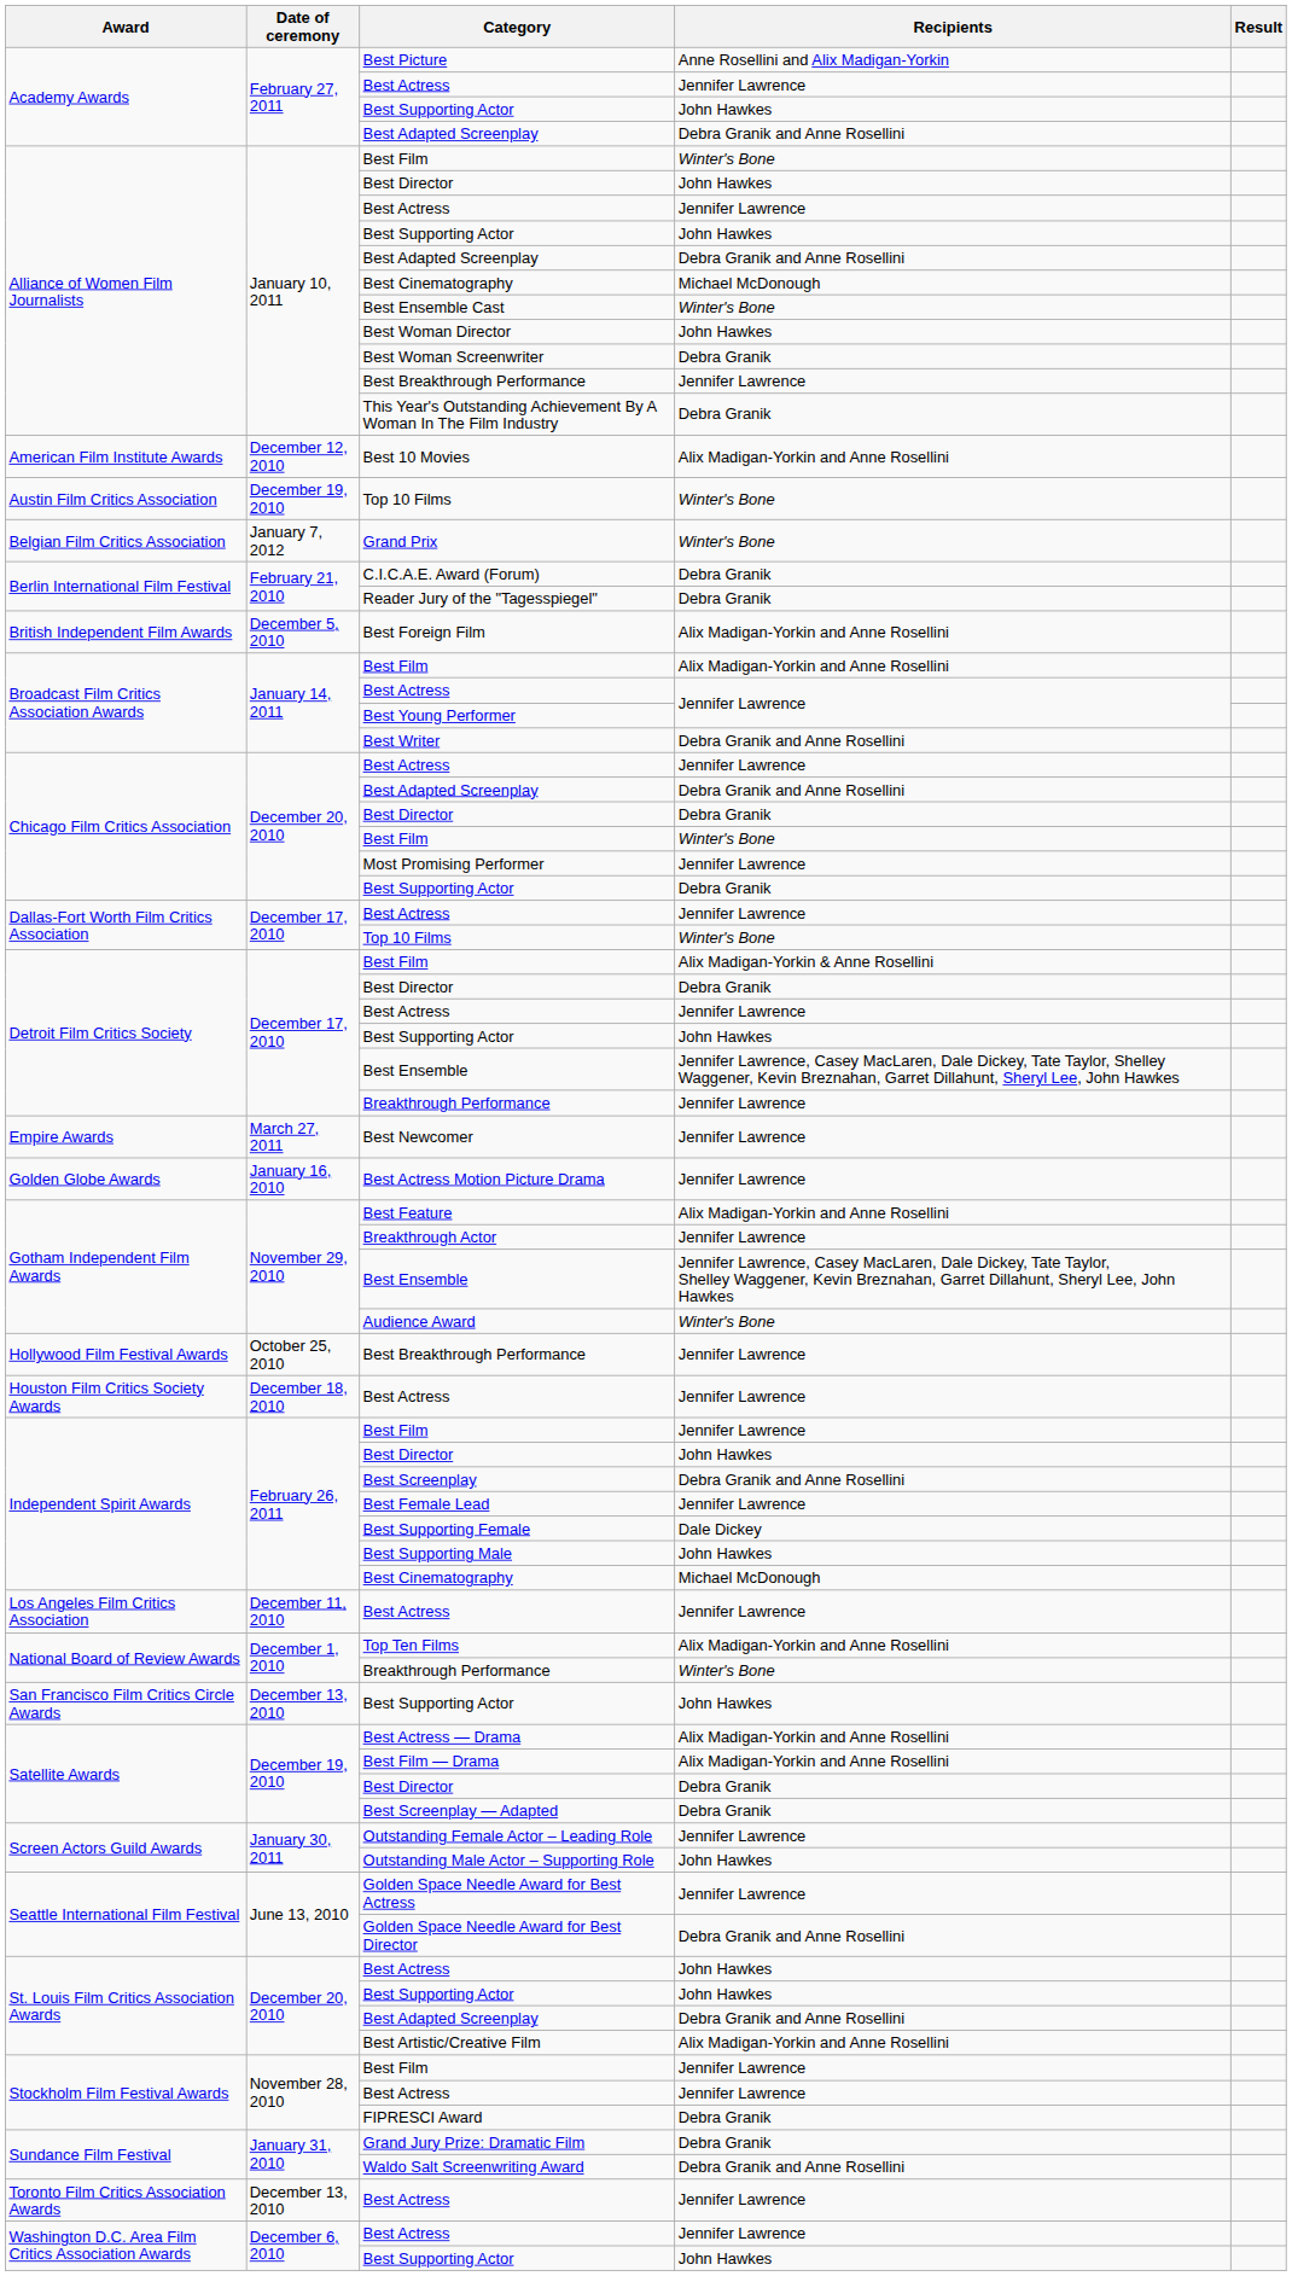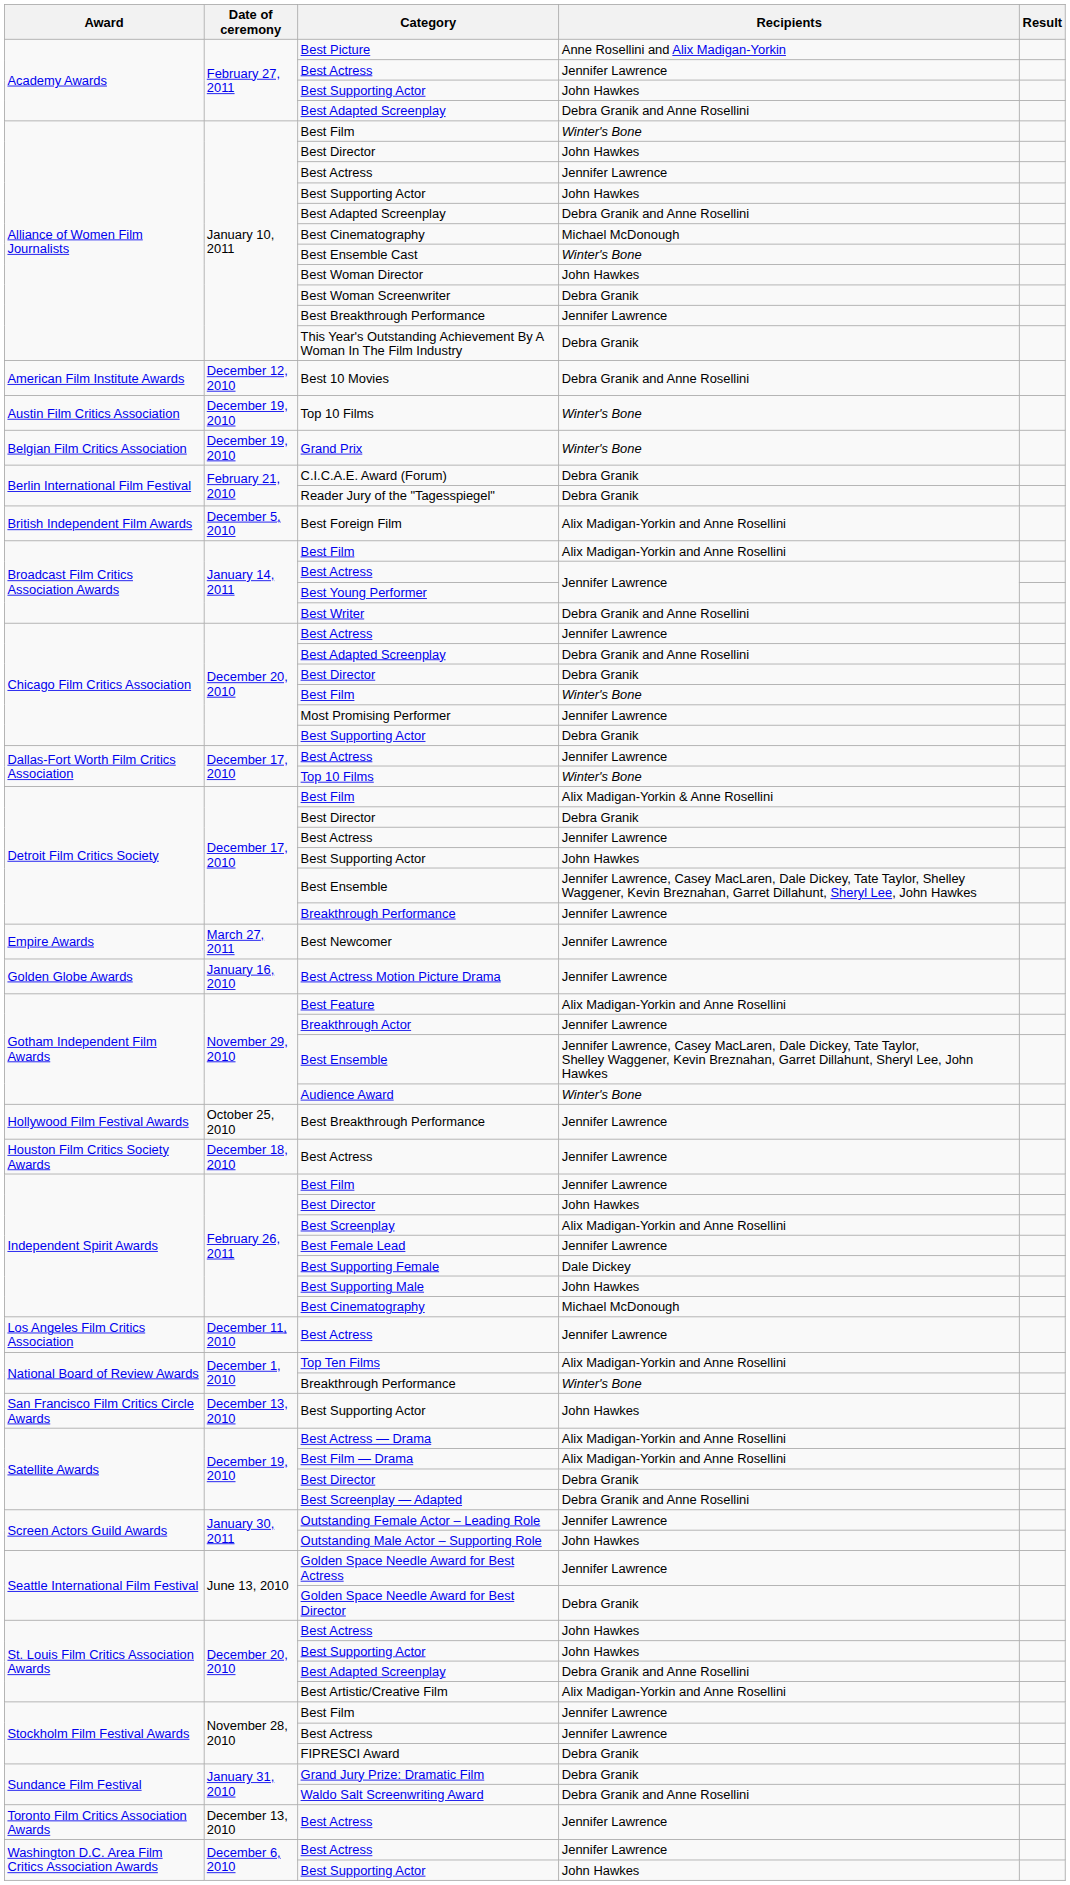 <table class="wikitable" style="font-size: 95%;">
 <tr>
 <th>Award</th>
 <th>Date of ceremony</th>
 <th>Category</th>
 <th>Recipients</th>
 <th>Result</th>
 </tr>
 <tr>
 <td rowspan="4"><a href='#'>Academy Awards</a></td>
 <td rowspan="4"><a href='#'>February 27, 2011</a></td>
 <td><a href='#'>Best Picture</a></td>
 <td>Anne Rosellini and <a href='#'>Alix Madigan-Yorkin</a></td>
 <td></td>
 </tr>
 <tr>
 <td><a href='#'>Best Actress</a></td>
 <td>Jennifer Lawrence</td>
 <td></td>
 </tr>
 <tr>
 <td><a href='#'>Best Supporting Actor</a></td>
 <td>John Hawkes</td>
 <td></td>
 </tr>
 <tr>
 <td><a href='#'>Best Adapted Screenplay</a></td>
 <td>Debra Granik and Anne Rosellini</td>
 <td></td>
 </tr>
 <tr>
 <td rowspan="11"><a href='#'>Alliance of Women Film Journalists</a></td>
 <td rowspan="11">January 10, 2011</td>
 <td>Best Film</td>
 <td><em>Winter's Bone</em></td>
 <td></td>
 </tr>
 <tr>
 <td>Best Director</td>
 <td>John Hawkes</td>
 <td></td>
 </tr>
 <tr>
 <td>Best Actress</td>
 <td>Jennifer Lawrence</td>
 <td></td>
 </tr>
 <tr>
 <td>Best Supporting Actor</td>
 <td>John Hawkes</td>
 <td></td>
 </tr>
 <tr>
 <td>Best Adapted Screenplay</td>
 <td>Debra Granik and Anne Rosellini</td>
 <td></td>
 </tr>
 <tr>
 <td>Best Cinematography</td>
 <td>Michael McDonough</td>
 <td></td>
 </tr>
 <tr>
 <td>Best Ensemble Cast</td>
 <td><em>Winter's Bone</em></td>
 <td></td>
 </tr>
 <tr>
 <td>Best Woman Director</td>
 <td>John Hawkes</td>
 <td></td>
 </tr>
 <tr>
 <td>Best Woman Screenwriter</td>
 <td>Debra Granik</td>
 <td></td>
 </tr>
 <tr>
 <td>Best Breakthrough Performance</td>
 <td>Jennifer Lawrence</td>
 <td></td>
 </tr>
 <tr>
 <td>This Year's Outstanding Achievement By A Woman In The Film Industry</td>
 <td>Debra Granik</td>
 <td></td>
 </tr>
 <tr>
 <td><a href='#'>American Film Institute Awards</a></td>
 <td><a href='#'>December 12, 2010</a></td>
 <td>Best 10 Movies</td>
-<td>Alix Madigan-Yorkin and Anne Rosellini</td>
+<td>Debra Granik and Anne Rosellini</td>
 <td></td>
 </tr>
 <tr>
 <td><a href='#'>Austin Film Critics Association</a></td>
 <td><a href='#'>December 19, 2010</a></td>
 <td>Top 10 Films</td>
 <td><em>Winter's Bone</em></td>
 <td></td>
 </tr>
 <tr>
 <td><a href='#'>Belgian Film Critics Association</a></td>
-<td>January 7, 2012</td>
+<td><a href='#'>December 19, 2010</a></td>
 <td><a href='#'>Grand Prix</a></td>
 <td><em>Winter's Bone</em></td>
 <td></td>
 </tr>
 <tr>
 <td rowspan="2"><a href='#'>Berlin International Film Festival</a></td>
 <td rowspan="2"><a href='#'>February 21, 2010</a></td>
 <td>C.I.C.A.E. Award (Forum)</td>
 <td>Debra Granik</td>
 <td></td>
 </tr>
 <tr>
 <td>Reader Jury of the "Tagesspiegel"</td>
 <td>Debra Granik</td>
 <td></td>
 </tr>
 <tr>
 <td><a href='#'>British Independent Film Awards</a></td>
 <td><a href='#'>December 5, 2010</a></td>
 <td>Best Foreign Film</td>
 <td>Alix Madigan-Yorkin and Anne Rosellini</td>
 <td></td>
 </tr>
 <tr>
 <td rowspan="4"><a href='#'>Broadcast Film Critics Association Awards</a></td>
 <td rowspan="4"><a href='#'>January 14, 2011</a></td>
 <td><a href='#'>Best Film</a></td>
 <td>Alix Madigan-Yorkin and Anne Rosellini</td>
 <td></td>
 </tr>
 <tr>
 <td><a href='#'>Best Actress</a></td>
 <td rowspan="2">Jennifer Lawrence</td>
 <td></td>
 </tr>
 <tr>
 <td><a href='#'>Best Young Performer</a></td>
 <td></td>
 </tr>
 <tr>
 <td><a href='#'>Best Writer</a></td>
 <td>Debra Granik and Anne Rosellini</td>
 <td></td>
 </tr>
 <tr>
 <td rowspan="6"><a href='#'>Chicago Film Critics Association</a></td>
 <td rowspan="6"><a href='#'>December 20, 2010</a></td>
 <td><a href='#'>Best Actress</a></td>
 <td>Jennifer Lawrence</td>
 <td></td>
 </tr>
 <tr>
 <td><a href='#'>Best Adapted Screenplay</a></td>
 <td>Debra Granik and Anne Rosellini</td>
 <td></td>
 </tr>
 <tr>
 <td><a href='#'>Best Director</a></td>
 <td>Debra Granik</td>
 <td></td>
 </tr>
 <tr>
 <td><a href='#'>Best Film</a></td>
 <td><em>Winter's Bone</em></td>
 <td></td>
 </tr>
 <tr>
 <td>Most Promising Performer</td>
 <td>Jennifer Lawrence</td>
 <td></td>
 </tr>
 <tr>
 <td><a href='#'>Best Supporting Actor</a></td>
 <td>Debra Granik</td>
 <td></td>
 </tr>
 <tr>
 <td rowspan="2"><a href='#'>Dallas-Fort Worth Film Critics Association</a></td>
 <td rowspan="2"><a href='#'>December 17, 2010</a></td>
 <td><a href='#'>Best Actress</a></td>
 <td>Jennifer Lawrence</td>
 <td></td>
 </tr>
 <tr>
 <td><a href='#'>Top 10 Films</a></td>
 <td><em>Winter's Bone</em></td>
 <td></td>
 </tr>
 <tr>
 <td rowspan="6"><a href='#'>Detroit Film Critics Society</a></td>
 <td rowspan="6"><a href='#'>December 17, 2010</a></td>
 <td><a href='#'>Best Film</a></td>
 <td>Alix Madigan-Yorkin & Anne Rosellini</td>
 <td></td>
 </tr>
 <tr>
 <td>Best Director</td>
 <td>Debra Granik</td>
 <td></td>
 </tr>
 <tr>
 <td>Best Actress</td>
 <td>Jennifer Lawrence</td>
 <td></td>
 </tr>
 <tr>
 <td>Best Supporting Actor</td>
 <td>John Hawkes</td>
 <td></td>
 </tr>
 <tr>
 <td>Best Ensemble</td>
 <td>Jennifer Lawrence, Casey MacLaren, Dale Dickey, Tate Taylor, Shelley Waggener, Kevin Breznahan, Garret Dillahunt, <a href='#'>Sheryl Lee</a>, John Hawkes</td>
 <td></td>
 </tr>
 <tr>
 <td><a href='#'>Breakthrough Performance</a></td>
 <td>Jennifer Lawrence</td>
 <td></td>
 </tr>
 <tr>
 <td><a href='#'>Empire Awards</a></td>
 <td><a href='#'>March 27, 2011</a></td>
 <td>Best Newcomer</td>
 <td>Jennifer Lawrence</td>
 <td></td>
 </tr>
 <tr>
 <td><a href='#'>Golden Globe Awards</a></td>
 <td><a href='#'>January 16, 2010</a></td>
 <td><a href='#'>Best Actress Motion Picture Drama</a></td>
 <td>Jennifer Lawrence</td>
 <td></td>
 </tr>
 <tr>
 <td rowspan="4"><a href='#'>Gotham Independent Film Awards</a></td>
 <td rowspan="4"><a href='#'>November 29, 2010</a></td>
 <td><a href='#'>Best Feature</a></td>
 <td>Alix Madigan-Yorkin and Anne Rosellini</td>
 <td></td>
 </tr>
 <tr>
 <td><a href='#'>Breakthrough Actor</a></td>
 <td>Jennifer Lawrence</td>
 <td></td>
 </tr>
 <tr>
 <td><a href='#'>Best Ensemble</a></td>
 <td>Jennifer Lawrence, Casey MacLaren, Dale Dickey, Tate Taylor, <br>Shelley Waggener, Kevin Breznahan, Garret Dillahunt, Sheryl Lee, John Hawkes</td>
 <td></td>
 </tr>
 <tr>
 <td><a href='#'>Audience Award</a></td>
 <td><em>Winter's Bone</em></td>
 <td></td>
 </tr>
 <tr>
 <td><a href='#'>Hollywood Film Festival Awards</a></td>
 <td>October 25, 2010</td>
 <td>Best Breakthrough Performance</td>
 <td>Jennifer Lawrence</td>
 <td></td>
 </tr>
 <tr>
 <td><a href='#'>Houston Film Critics Society Awards</a></td>
 <td><a href='#'>December 18, 2010</a></td>
 <td>Best Actress</td>
 <td>Jennifer Lawrence</td>
 <td></td>
 </tr>
 <tr>
 <td rowspan="7"><a href='#'>Independent Spirit Awards</a></td>
 <td rowspan="7"><a href='#'>February 26, 2011</a></td>
 <td><a href='#'>Best Film</a></td>
 <td>Jennifer Lawrence</td>
 <td></td>
 </tr>
 <tr>
 <td><a href='#'>Best Director</a></td>
 <td>John Hawkes</td>
 <td></td>
 </tr>
 <tr>
 <td><a href='#'>Best Screenplay</a></td>
-<td>Debra Granik and Anne Rosellini</td>
+<td>Alix Madigan-Yorkin and Anne Rosellini</td>
 <td></td>
 </tr>
 <tr>
 <td><a href='#'>Best Female Lead</a></td>
 <td>Jennifer Lawrence</td>
 <td></td>
 </tr>
 <tr>
 <td><a href='#'>Best Supporting Female</a></td>
 <td>Dale Dickey</td>
 <td></td>
 </tr>
 <tr>
 <td><a href='#'>Best Supporting Male</a></td>
 <td>John Hawkes</td>
 <td></td>
 </tr>
 <tr>
 <td><a href='#'>Best Cinematography</a></td>
 <td>Michael McDonough</td>
 <td></td>
 </tr>
 <tr>
 <td><a href='#'>Los Angeles Film Critics Association</a></td>
 <td><a href='#'>December 11, 2010</a></td>
 <td><a href='#'>Best Actress</a></td>
 <td>Jennifer Lawrence</td>
 <td></td>
 </tr>
 <tr>
 <td rowspan="2"><a href='#'>National Board of Review Awards</a></td>
 <td rowspan="2"><a href='#'>December 1, 2010</a></td>
 <td><a href='#'>Top Ten Films</a></td>
 <td>Alix Madigan-Yorkin and Anne Rosellini</td>
 <td></td>
 </tr>
 <tr>
 <td>Breakthrough Performance</td>
 <td><em>Winter's Bone</em></td>
 <td></td>
 </tr>
 <tr>
 <td><a href='#'>San Francisco Film Critics Circle Awards</a></td>
 <td><a href='#'>December 13, 2010</a></td>
 <td>Best Supporting Actor</td>
 <td>John Hawkes</td>
 <td></td>
 </tr>
 <tr>
 <td rowspan="4"><a href='#'>Satellite Awards</a></td>
 <td rowspan="4"><a href='#'>December 19, 2010</a></td>
 <td><a href='#'>Best Actress — Drama</a></td>
 <td>Alix Madigan-Yorkin and Anne Rosellini</td>
 <td></td>
 </tr>
 <tr>
 <td><a href='#'>Best Film — Drama</a></td>
 <td>Alix Madigan-Yorkin and Anne Rosellini</td>
 <td></td>
 </tr>
 <tr>
 <td><a href='#'>Best Director</a></td>
 <td>Debra Granik</td>
 <td></td>
 </tr>
 <tr>
 <td><a href='#'>Best Screenplay — Adapted</a></td>
-<td>Debra Granik</td>
+<td>Debra Granik and Anne Rosellini</td>
 <td></td>
 </tr>
 <tr>
 <td rowspan=2><a href='#'>Screen Actors Guild Awards</a></td>
 <td rowspan=2><a href='#'>January 30, 2011</a></td>
 <td><a href='#'>Outstanding Female Actor – Leading Role</a></td>
 <td>Jennifer Lawrence</td>
 <td></td>
 </tr>
 <tr>
 <td><a href='#'>Outstanding Male Actor – Supporting Role</a></td>
 <td>John Hawkes</td>
 <td></td>
 </tr>
 <tr>
 <td rowspan="2"><a href='#'>Seattle International Film Festival</a></td>
 <td rowspan="2">June 13, 2010</td>
 <td><a href='#'>Golden Space Needle Award for Best Actress</a></td>
 <td>Jennifer Lawrence</td>
 <td></td>
 </tr>
 <tr>
 <td><a href='#'>Golden Space Needle Award for Best Director</a></td>
-<td>Debra Granik and Anne Rosellini</td>
+<td>Debra Granik</td>
 <td></td>
 </tr>
 <tr>
 <td rowspan="4"><a href='#'>St. Louis Film Critics Association Awards</a></td>
 <td rowspan="4"><a href='#'>December 20, 2010</a></td>
 <td><a href='#'>Best Actress</a></td>
 <td>John Hawkes</td>
 <td></td>
 </tr>
 <tr>
 <td><a href='#'>Best Supporting Actor</a></td>
 <td>John Hawkes</td>
 <td></td>
 </tr>
 <tr>
 <td><a href='#'>Best Adapted Screenplay</a></td>
 <td>Debra Granik and Anne Rosellini</td>
 <td></td>
 </tr>
 <tr>
 <td>Best Artistic/Creative Film</td>
 <td>Alix Madigan-Yorkin and Anne Rosellini</td>
 <td></td>
 </tr>
 <tr>
 <td rowspan="3"><a href='#'>Stockholm Film Festival Awards</a></td>
 <td rowspan="3">November 28, 2010</td>
 <td>Best Film</td>
 <td>Jennifer Lawrence</td>
 <td></td>
 </tr>
 <tr>
 <td>Best Actress</td>
 <td>Jennifer Lawrence</td>
 <td></td>
 </tr>
 <tr>
 <td>FIPRESCI Award</td>
 <td>Debra Granik</td>
 <td></td>
 </tr>
 <tr>
 <td rowspan="2"><a href='#'>Sundance Film Festival</a></td>
 <td rowspan="2"><a href='#'>January 31, 2010</a></td>
 <td><a href='#'>Grand Jury Prize: Dramatic Film</a></td>
 <td>Debra Granik</td>
 <td></td>
 </tr>
 <tr>
 <td><a href='#'>Waldo Salt Screenwriting Award</a></td>
 <td>Debra Granik and Anne Rosellini</td>
 <td></td>
 </tr>
 <tr>
 <td><a href='#'>Toronto Film Critics Association Awards</a></td>
 <td>December 13, 2010</td>
 <td><a href='#'>Best Actress</a></td>
 <td>Jennifer Lawrence</td>
 <td></td>
 </tr>
 <tr>
 <td rowspan="2"><a href='#'>Washington D.C. Area Film Critics Association Awards</a></td>
 <td rowspan="2"><a href='#'>December 6, 2010</a></td>
 <td><a href='#'>Best Actress</a></td>
 <td>Jennifer Lawrence</td>
 <td></td>
 </tr>
 <tr>
 <td><a href='#'>Best Supporting Actor</a></td>
 <td>John Hawkes</td>
 <td></td>
 </tr>
 </table>
